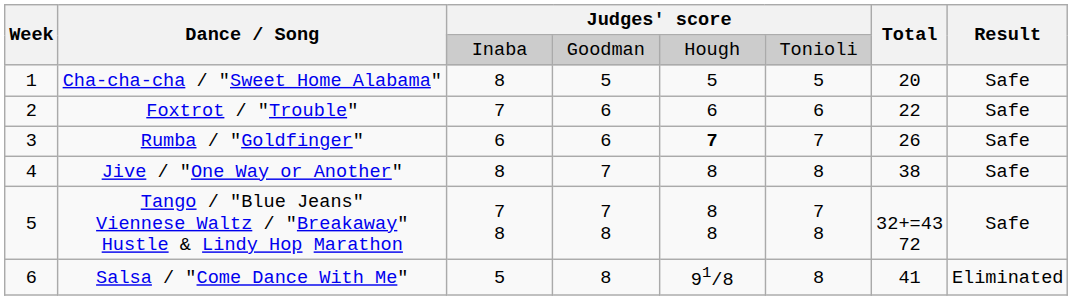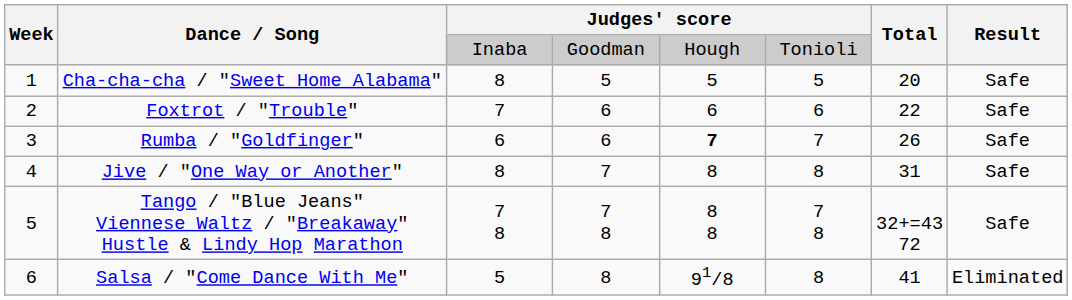 <table class="wikitable" style="text-align:center;">
 <tr style="text-align:center;">
 <th rowspan="2" bgcolor="#CCCCCC" align="Center">Week</th>
 <th rowspan="2" bgcolor="#CCCCCC" align="Center">Dance / Song</th>
 <th colspan="4" bgcolor="#CCCCCC" align="Center">Judges' score</th>
 <th rowspan="2">Total</th>
 <th rowspan="2">Result</th>
 </tr>
 <tr>
 <td bgcolor="#CCCCCC" width="10%" align="center">Inaba</td>
 <td bgcolor="#CCCCCC" width="10%" align="center">Goodman</td>
 <td bgcolor="#CCCCCC" width="10%" align="center">Hough</td>
 <td bgcolor="#CCCCCC" width="10%" align="center">Tonioli</td>
 </tr>
 <tr>
 <td>1</td>
 <td><a href='#'>Cha-cha-cha</a> / "<a href='#'>Sweet Home Alabama</a>"</td>
 <td>8</td>
 <td>5</td>
 <td>5</td>
 <td>5</td>
 <td>20</td>
 <td>Safe</td>
 </tr>
 <tr>
 <td>2</td>
 <td><a href='#'>Foxtrot</a> / "<a href='#'>Trouble</a>"</td>
 <td>7</td>
 <td>6</td>
 <td>6</td>
 <td>6</td>
 <td>22</td>
 <td>Safe</td>
 </tr>
 <tr>
 <td>3</td>
 <td><a href='#'>Rumba</a> / "<a href='#'>Goldfinger</a>"</td>
 <td>6</td>
 <td>6</td>
 <td><strong>7</strong></td>
 <td>7</td>
 <td>26</td>
 <td>Safe</td>
 </tr>
 <tr>
 <td>4</td>
 <td><a href='#'>Jive</a> / "<a href='#'>One Way or Another</a>"</td>
 <td>8</td>
 <td>7</td>
 <td>8</td>
 <td>8</td>
-<td>38</td>
+<td>31</td>
 <td>Safe</td>
 </tr>
 <tr>
 <td>5</td>
 <td><a href='#'>Tango</a> / "Blue Jeans"<br><a href='#'>Viennese Waltz</a> / "<a href='#'>Breakaway</a>"<br><a href='#'>Hustle</a> & <a href='#'>Lindy Hop</a> <a href='#'>Marathon</a></td>
 <td>7<br>8<br></td>
 <td>7<br>8<br></td>
 <td>8<br>8<br></td>
 <td>7<br>8<br></td>
 <td><br>32+=43<br>72</td>
 <td>Safe</td>
 </tr>
 <tr>
 <td>6</td>
 <td><a href='#'>Salsa</a> / "<a href='#'>Come Dance With Me</a>"</td>
 <td>5</td>
 <td>8</td>
 <td>9<sup>1</sup>/8</td>
 <td>8</td>
 <td>41</td>
 <td>Eliminated</td>
 </tr>
 </table>
